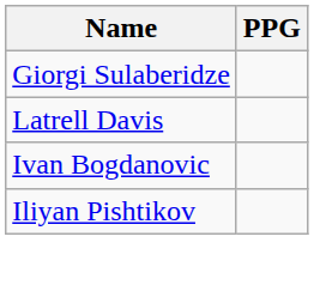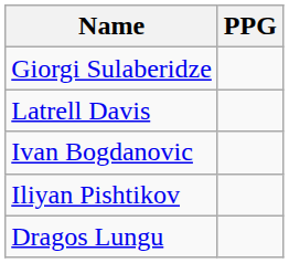 <table class=wikitable>
 <tr>
 <th>Name</th>
 <th>PPG</th>
 </tr>
 <tr>
 <td> <a href='#'>Giorgi Sulaberidze</a></td>
 <td></td>
 </tr>
 <tr>
 <td> <a href='#'>Latrell Davis</a></td>
 <td></td>
 </tr>
 <tr>
 <td> <a href='#'>Ivan Bogdanovic</a></td>
 <td></td>
 </tr>
 <tr>
 <td> <a href='#'>Iliyan Pishtikov</a></td>
 <td></td>
 </tr>
+<tr>
+<td> <a href='#'>Dragos Lungu</a></td>
+<td></td>
+</tr>
 </table>
